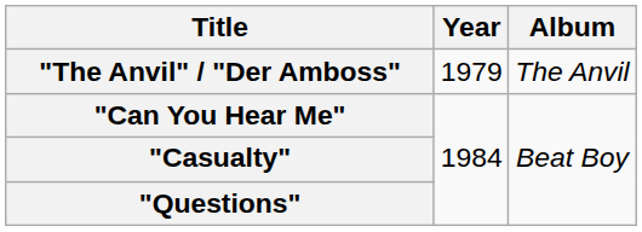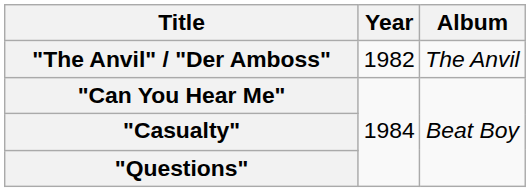 <table class="wikitable plainrowheaders" style="text-align:center;">
 <tr>
 <th scope="col" style="width:15em;">Title</th>
 <th scope="col" style="width:2em;">Year</th>
 <th>Album</th>
 </tr>
 <tr>
 <th scope="row">"The Anvil" / "Der Amboss" </th>
-<td>1979</td>
+<td>1982</td>
 <td><em>The Anvil</em></td>
 </tr>
 <tr>
 <th scope="row">"Can You Hear Me"</th>
 <td rowspan="3">1984</td>
 <td rowspan="3"><em>Beat Boy</em></td>
 </tr>
 <tr>
 <th scope="row">"Casualty" </th>
 </tr>
 <tr>
 <th scope="row">"Questions" </th>
 </tr>
 </table>
